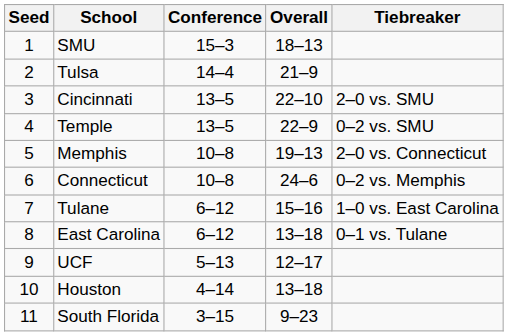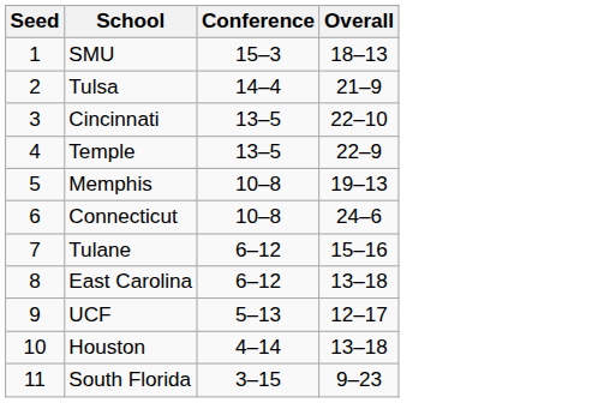 <table class="wikitable" style="text-align:center">
 <tr>
 <th>Seed</th>
 <th>School</th>
 <th>Conference</th>
 <th>Overall</th>
-<th>Tiebreaker</th>
 </tr>
 <tr>
 <td>1</td>
 <td align=left>SMU</td>
 <td>15–3</td>
 <td>18–13</td>
-<td></td>
 </tr>
 <tr>
 <td>2</td>
 <td align=left>Tulsa</td>
 <td>14–4</td>
 <td>21–9</td>
-<td></td>
 </tr>
 <tr>
 <td>3</td>
 <td align=left>Cincinnati</td>
 <td>13–5</td>
 <td>22–10</td>
-<td align=left>2–0 vs. SMU</td>
 </tr>
 <tr>
 <td>4</td>
 <td align=left>Temple</td>
 <td>13–5</td>
 <td>22–9</td>
-<td align=left>0–2 vs. SMU</td>
 </tr>
 <tr>
 <td>5</td>
 <td align=left>Memphis</td>
 <td>10–8</td>
 <td>19–13</td>
-<td align=left>2–0 vs. Connecticut</td>
 </tr>
 <tr>
 <td>6</td>
 <td align=left>Connecticut</td>
 <td>10–8</td>
 <td>24–6</td>
-<td align=left>0–2 vs. Memphis</td>
 </tr>
 <tr>
 <td>7</td>
 <td align=left>Tulane</td>
 <td>6–12</td>
 <td>15–16</td>
-<td align=left>1–0 vs. East Carolina</td>
 </tr>
 <tr>
 <td>8</td>
 <td align=left>East Carolina</td>
 <td>6–12</td>
 <td>13–18</td>
-<td align=left>0–1 vs. Tulane</td>
 </tr>
 <tr>
 <td>9</td>
 <td align=left>UCF</td>
 <td>5–13</td>
 <td>12–17</td>
-<td></td>
 </tr>
 <tr>
 <td>10</td>
 <td align=left>Houston</td>
 <td>4–14</td>
 <td>13–18</td>
-<td></td>
 </tr>
 <tr>
 <td>11</td>
 <td align=left>South Florida</td>
 <td>3–15</td>
 <td>9–23</td>
-<td></td>
 </tr>
 </table>
